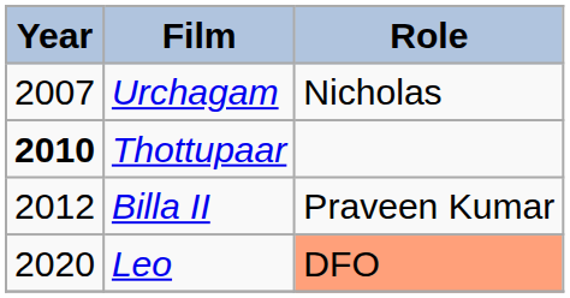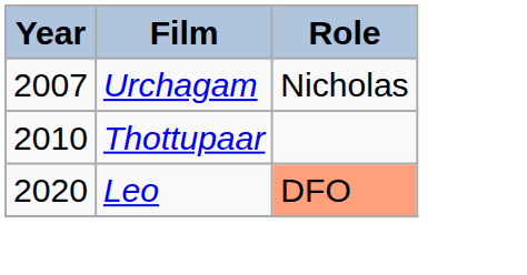 <table class="wikitable" style="font-size:95%;">
 <tr>
 <th style="background:#B0C4DE;">Year</th>
 <th style="background:#B0C4DE;">Film</th>
 <th style="background:#B0C4DE;">Role</th>
 </tr>
 <tr>
 <td>2007</td>
 <td><em><a href='#'>Urchagam</a></em></td>
 <td>Nicholas</td>
 </tr>
 <tr>
-<td><strong>2010</strong></td>
+<td>2010</td>
 <td><em><a href='#'>Thottupaar</a></em></td>
 <td></td>
-</tr>
-<tr>
-<td>2012</td>
-<td><em><a href='#'>Billa II</a></em></td>
-<td>Praveen Kumar</td>
 </tr>
 <tr>
 <td>2020</td>
 <td><em><a href='#'>Leo</a></em></td>
 <td style="background: lightsalmon;">DFO</td>
 </tr>
 <tr>
 </tr>
 </table>
